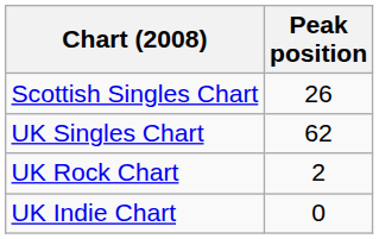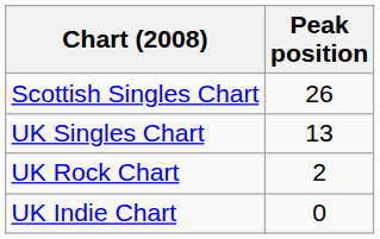 <table class="wikitable">
 <tr>
 <th align="left">Chart (2008)</th>
 <th align="left">Peak<br>position</th>
 </tr>
 <tr>
 <td align="left"><a href='#'>Scottish Singles Chart</a></td>
 <td align="center">26</td>
 </tr>
 <tr>
 <td align="left"><a href='#'>UK Singles Chart</a></td>
-<td align="center">62</td>
+<td align="center">13</td>
 </tr>
 <tr>
 <td align="left"><a href='#'>UK Rock Chart</a></td>
 <td align="center">2</td>
 </tr>
 <tr>
 <td align="left"><a href='#'>UK Indie Chart</a></td>
 <td align="center">0</td>
 </tr>
 </table>
